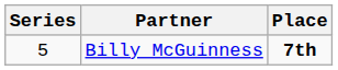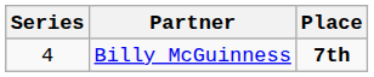 <table class="wikitable sortable" style="margin:auto; text-align:center;">
 <tr>
 <th>Series</th>
 <th>Partner</th>
 <th>Place</th>
 </tr>
 <tr>
-<td>5</td>
+<td>4</td>
 <td><a href='#'>Billy McGuinness</a></td>
 <td><strong>7th</strong></td>
 </tr>
 </table>
